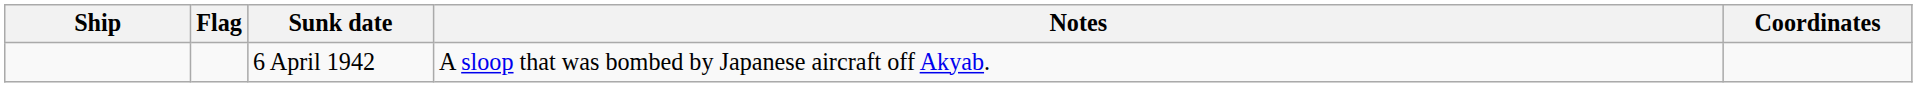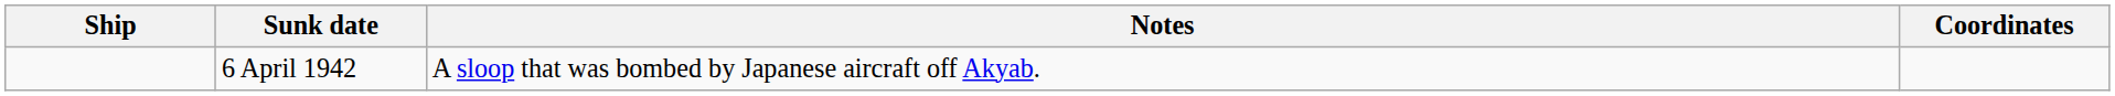 <table class="wikitable" style="width:100%" |>
 <tr>
 <th style="width:10%">Ship</th>
-<th>Flag</th>
 <th style="width:10%">Sunk date</th>
 <th style="width:70%">Notes</th>
 <th style="width:10%">Coordinates</th>
 </tr>
 <tr>
 <td></td>
-<td></td>
 <td>6 April 1942</td>
 <td>A  <a href='#'>sloop</a> that was bombed by Japanese aircraft off <a href='#'>Akyab</a>.</td>
 <td></td>
 </tr>
 </table>
